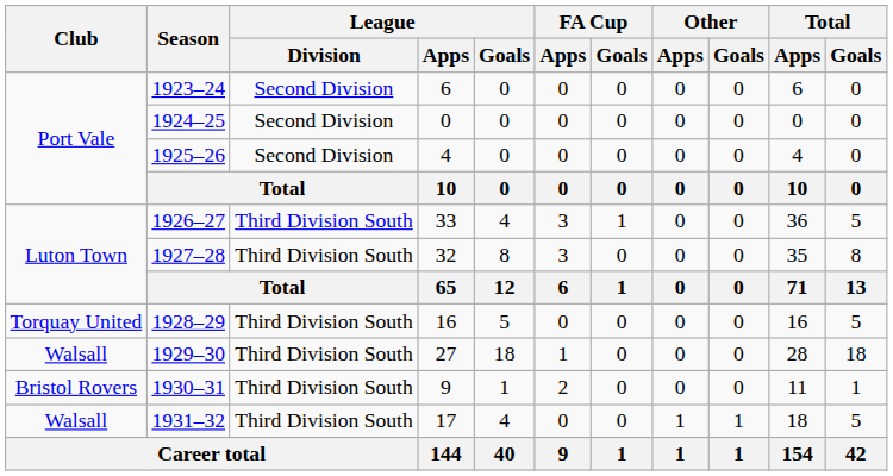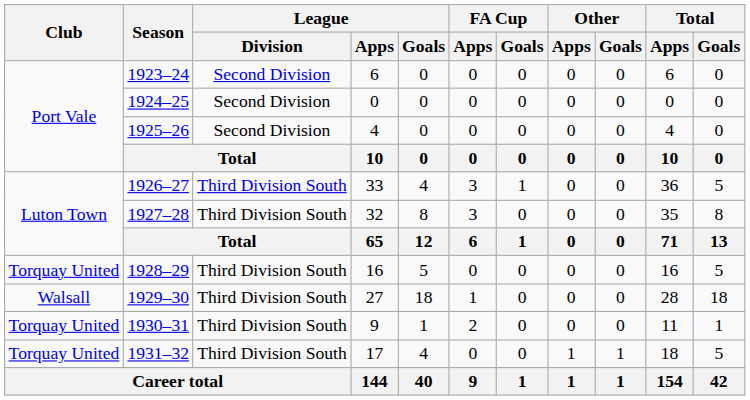 <table class="wikitable" style="text-align: center;">
 <tr>
 <th rowspan="2">Club</th>
 <th rowspan="2">Season</th>
 <th colspan="3">League</th>
 <th colspan="2">FA Cup</th>
 <th colspan="2">Other</th>
 <th colspan="2">Total</th>
 </tr>
 <tr>
 <th>Division</th>
 <th>Apps</th>
 <th>Goals</th>
 <th>Apps</th>
 <th>Goals</th>
 <th>Apps</th>
 <th>Goals</th>
 <th>Apps</th>
 <th>Goals</th>
 </tr>
 <tr>
 <td rowspan="4"><a href='#'>Port Vale</a></td>
 <td><a href='#'>1923–24</a></td>
 <td><a href='#'>Second Division</a></td>
 <td>6</td>
 <td>0</td>
 <td>0</td>
 <td>0</td>
 <td>0</td>
 <td>0</td>
 <td>6</td>
 <td>0</td>
 </tr>
 <tr>
 <td><a href='#'>1924–25</a></td>
 <td>Second Division</td>
 <td>0</td>
 <td>0</td>
 <td>0</td>
 <td>0</td>
 <td>0</td>
 <td>0</td>
 <td>0</td>
 <td>0</td>
 </tr>
 <tr>
 <td><a href='#'>1925–26</a></td>
 <td>Second Division</td>
 <td>4</td>
 <td>0</td>
 <td>0</td>
 <td>0</td>
 <td>0</td>
 <td>0</td>
 <td>4</td>
 <td>0</td>
 </tr>
 <tr>
 <th colspan="2">Total</th>
 <th>10</th>
 <th>0</th>
 <th>0</th>
 <th>0</th>
 <th>0</th>
 <th>0</th>
 <th>10</th>
 <th>0</th>
 </tr>
 <tr>
 <td rowspan="3"><a href='#'>Luton Town</a></td>
 <td><a href='#'>1926–27</a></td>
 <td><a href='#'>Third Division South</a></td>
 <td>33</td>
 <td>4</td>
 <td>3</td>
 <td>1</td>
 <td>0</td>
 <td>0</td>
 <td>36</td>
 <td>5</td>
 </tr>
 <tr>
 <td><a href='#'>1927–28</a></td>
 <td>Third Division South</td>
 <td>32</td>
 <td>8</td>
 <td>3</td>
 <td>0</td>
 <td>0</td>
 <td>0</td>
 <td>35</td>
 <td>8</td>
 </tr>
 <tr>
 <th colspan="2">Total</th>
 <th>65</th>
 <th>12</th>
 <th>6</th>
 <th>1</th>
 <th>0</th>
 <th>0</th>
 <th>71</th>
 <th>13</th>
 </tr>
 <tr>
 <td><a href='#'>Torquay United</a></td>
 <td><a href='#'>1928–29</a></td>
 <td>Third Division South</td>
 <td>16</td>
 <td>5</td>
 <td>0</td>
 <td>0</td>
 <td>0</td>
 <td>0</td>
 <td>16</td>
 <td>5</td>
 </tr>
 <tr>
 <td><a href='#'>Walsall</a></td>
 <td><a href='#'>1929–30</a></td>
 <td>Third Division South</td>
 <td>27</td>
 <td>18</td>
 <td>1</td>
 <td>0</td>
 <td>0</td>
 <td>0</td>
 <td>28</td>
 <td>18</td>
 </tr>
 <tr>
-<td><a href='#'>Bristol Rovers</a></td>
+<td><a href='#'>Torquay United</a></td>
 <td><a href='#'>1930–31</a></td>
 <td>Third Division South</td>
 <td>9</td>
 <td>1</td>
 <td>2</td>
 <td>0</td>
 <td>0</td>
 <td>0</td>
 <td>11</td>
 <td>1</td>
 </tr>
 <tr>
-<td><a href='#'>Walsall</a></td>
+<td><a href='#'>Torquay United</a></td>
 <td><a href='#'>1931–32</a></td>
 <td>Third Division South</td>
 <td>17</td>
 <td>4</td>
 <td>0</td>
 <td>0</td>
 <td>1</td>
 <td>1</td>
 <td>18</td>
 <td>5</td>
 </tr>
 <tr>
 <th colspan="3">Career total</th>
 <th>144</th>
 <th>40</th>
 <th>9</th>
 <th>1</th>
 <th>1</th>
 <th>1</th>
 <th>154</th>
 <th>42</th>
 </tr>
 </table>
